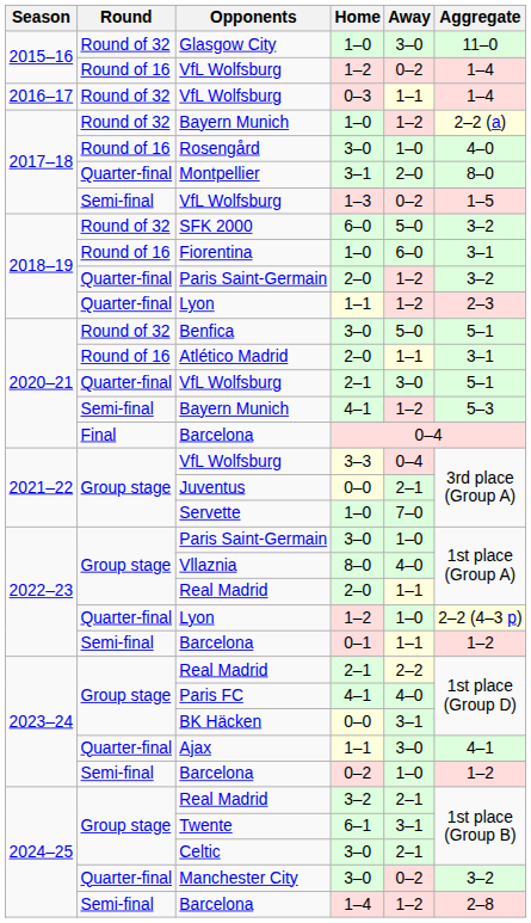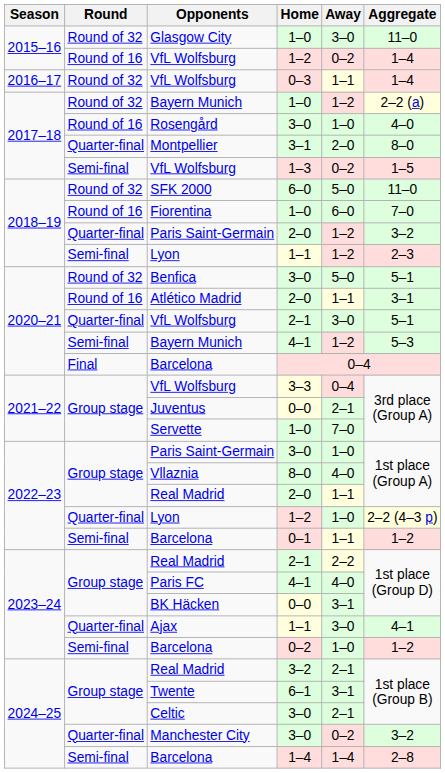 <table class="wikitable">
 <tr>
 <th>Season</th>
 <th>Round</th>
 <th>Opponents</th>
 <th>Home</th>
 <th>Away</th>
 <th>Aggregate</th>
 </tr>
 <tr>
 <td rowspan="2"><a href='#'>2015–16</a></td>
 <td><a href='#'>Round of 32</a></td>
 <td> <a href='#'>Glasgow City</a></td>
 <td bgcolor="#DDFFDD" style="text-align:center;">1–0</td>
 <td bgcolor="#DDFFDD" style="text-align:center;">3–0</td>
 <td bgcolor="#DDFFDD" style="text-align:center;">11–0</td>
 </tr>
 <tr>
 <td><a href='#'>Round of 16</a></td>
 <td> <a href='#'>VfL Wolfsburg</a></td>
 <td bgcolor="#FFDDDD" style="text-align:center;">1–2</td>
 <td bgcolor="#FFDDDD" style="text-align:center;">0–2</td>
 <td bgcolor="#FFDDDD" style="text-align:center;">1–4</td>
 </tr>
 <tr>
 <td><a href='#'>2016–17</a></td>
 <td><a href='#'>Round of 32</a></td>
 <td> <a href='#'>VfL Wolfsburg</a></td>
 <td bgcolor="#FFDDDD" style="text-align:center;">0–3</td>
 <td bgcolor="#FFFFDD" style="text-align:center;">1–1</td>
 <td bgcolor="#FFDDDD" style="text-align:center;">1–4</td>
 </tr>
 <tr>
 <td rowspan="4"><a href='#'>2017–18</a></td>
 <td><a href='#'>Round of 32</a></td>
 <td> <a href='#'>Bayern Munich</a></td>
 <td bgcolor="#DDFFDD" style="text-align:center;">1–0</td>
 <td bgcolor="#FFDDDD" style="text-align:center;">1–2</td>
 <td bgcolor="#FFFFDD" style="text-align:center;">2–2 (<a href='#'>a</a>)</td>
 </tr>
 <tr>
 <td><a href='#'>Round of 16</a></td>
 <td> <a href='#'>Rosengård</a></td>
 <td bgcolor="#DDFFDD" style="text-align:center;">3–0</td>
 <td bgcolor="#DDFFDD" style="text-align:center;">1–0</td>
 <td bgcolor="#DDFFDD" style="text-align:center;">4–0</td>
 </tr>
 <tr>
 <td><a href='#'>Quarter-final</a></td>
 <td> <a href='#'>Montpellier</a></td>
 <td bgcolor="#DDFFDD" style="text-align:center;">3–1</td>
 <td bgcolor="#DDFFDD" style="text-align:center;">2–0</td>
 <td bgcolor="#DDFFDD" style="text-align:center;">8–0</td>
 </tr>
 <tr>
 <td><a href='#'>Semi-final</a></td>
 <td> <a href='#'>VfL Wolfsburg</a></td>
 <td bgcolor="#FFDDDD" style="text-align:center;">1–3</td>
 <td bgcolor="#FFDDDD" style="text-align:center;">0–2</td>
 <td bgcolor="#FFDDDD" style="text-align:center;">1–5</td>
 </tr>
 <tr>
 <td rowspan="4"><a href='#'>2018–19</a></td>
 <td><a href='#'>Round of 32</a></td>
 <td> <a href='#'>SFK 2000</a></td>
 <td bgcolor="#DDFFDD" style="text-align:center;">6–0</td>
 <td bgcolor="#DDFFDD" style="text-align:center;">5–0</td>
-<td bgcolor="#DDFFDD" style="text-align:center;">3–2</td>
+<td bgcolor="#DDFFDD" style="text-align:center;">11–0</td>
 </tr>
 <tr>
 <td><a href='#'>Round of 16</a></td>
 <td> <a href='#'>Fiorentina</a></td>
 <td bgcolor="#DDFFDD" style="text-align:center;">1–0</td>
 <td bgcolor="#DDFFDD" style="text-align:center;">6–0</td>
-<td bgcolor="#DDFFDD" style="text-align:center;">3–1</td>
+<td bgcolor="#DDFFDD" style="text-align:center;">7–0</td>
 </tr>
 <tr>
 <td><a href='#'>Quarter-final</a></td>
 <td> <a href='#'>Paris Saint-Germain</a></td>
 <td bgcolor="#DDFFDD" style="text-align:center;">2–0</td>
 <td bgcolor="#FFDDDD" style="text-align:center;">1–2</td>
 <td bgcolor="#DDFFDD" style="text-align:center;">3–2</td>
 </tr>
 <tr>
-<td><a href='#'>Quarter-final</a></td>
+<td><a href='#'>Semi-final</a></td>
 <td> <a href='#'>Lyon</a></td>
 <td bgcolor="#FFFFDD" style="text-align:center;">1–1</td>
 <td bgcolor="#FFDDDD" style="text-align:center;">1–2</td>
 <td bgcolor="#FFDDDD" style="text-align:center;">2–3</td>
 </tr>
 <tr>
 <td rowspan="5”"><a href='#'>2020–21</a></td>
 <td><a href='#'>Round of 32</a></td>
 <td> <a href='#'>Benfica</a></td>
 <td bgcolor="#DDFFDD" style="text-align:center;">3–0</td>
 <td bgcolor="#DDFFDD" style="text-align:center;">5–0</td>
 <td bgcolor="#DDFFDD" style="text-align:center;">5–1</td>
 </tr>
 <tr>
 <td><a href='#'>Round of 16</a></td>
 <td> <a href='#'>Atlético Madrid</a></td>
 <td bgcolor="#DDFFDD" style="text-align:center;">2–0</td>
 <td bgcolor="#FFFFDD" style="text-align:center;">1–1</td>
 <td bgcolor="#DDFFDD" style="text-align:center;">3–1</td>
 </tr>
 <tr>
 <td><a href='#'>Quarter-final</a></td>
 <td> <a href='#'>VfL Wolfsburg</a></td>
 <td bgcolor="#DDFFDD" style="text-align:center;">2–1</td>
 <td bgcolor="#DDFFDD" style="text-align:center;">3–0</td>
 <td bgcolor="#DDFFDD" style="text-align:center;">5–1</td>
 </tr>
 <tr>
 <td><a href='#'>Semi-final</a></td>
 <td> <a href='#'>Bayern Munich</a></td>
 <td bgcolor="#DDFFDD" style="text-align:center;">4–1</td>
 <td bgcolor="#FFDDDD" style="text-align:center;">1–2</td>
 <td bgcolor="#DDFFDD" style="text-align:center;">5–3</td>
 </tr>
 <tr>
 <td><a href='#'>Final</a></td>
 <td> <a href='#'>Barcelona</a></td>
 <td colspan="3" bgcolor="#FFDDDD" style="text-align:center;">0–4</td>
 </tr>
 <tr>
 <td rowspan="3"><a href='#'>2021–22</a></td>
 <td rowspan="3"><a href='#'>Group stage</a></td>
 <td> <a href='#'>VfL Wolfsburg</a></td>
 <td bgcolor="#FFFFDD" style="text-align:center;">3–3</td>
 <td bgcolor="#FFDDDD" style="text-align:center;">0–4</td>
 <td rowspan="3" style="text-align:center;">3rd place<br>(Group A)</td>
 </tr>
 <tr>
 <td> <a href='#'>Juventus</a></td>
 <td bgcolor="#FFFFDD" style="text-align:center;">0–0</td>
 <td bgcolor="#DDFFDD" style="text-align:center;">2–1</td>
 </tr>
 <tr>
 <td> <a href='#'>Servette</a></td>
 <td bgcolor="#DDFFDD" style="text-align:center;">1–0</td>
 <td bgcolor="#DDFFDD" style="text-align:center;">7–0</td>
 </tr>
 <tr>
 <td rowspan="5"><a href='#'>2022–23</a></td>
 <td rowspan="3"><a href='#'>Group stage</a></td>
 <td> <a href='#'>Paris Saint-Germain</a></td>
 <td bgcolor="#DDFFDD" style="text-align:center;">3–0</td>
 <td bgcolor="#DDFFDD" style="text-align:center;">1–0</td>
 <td rowspan="3" style="text-align:center;">1st place<br>(Group A)</td>
 </tr>
 <tr>
 <td> <a href='#'>Vllaznia</a></td>
 <td bgcolor="#DDFFDD" style="text-align:center;">8–0</td>
 <td bgcolor="#DDFFDD" style="text-align:center;">4–0</td>
 </tr>
 <tr>
 <td> <a href='#'>Real Madrid</a></td>
 <td bgcolor="#DDFFDD" style="text-align:center;">2–0</td>
 <td bgcolor="#FFFFDD" style="text-align:center;">1–1</td>
 </tr>
 <tr>
 <td><a href='#'>Quarter-final</a></td>
 <td> <a href='#'>Lyon</a></td>
 <td bgcolor="#FFDDDD" style="text-align:center;">1–2</td>
 <td bgcolor="#DDFFDD" style="text-align:center;">1–0</td>
 <td bgcolor="#FFFFDD" style="text-align:center;">2–2 (4–3 <a href='#'>p</a>)</td>
 </tr>
 <tr>
 <td><a href='#'>Semi-final</a></td>
 <td> <a href='#'>Barcelona</a></td>
 <td bgcolor="#FFDDDD" style="text-align:center;">0–1</td>
 <td bgcolor="#FFFFDD" style="text-align:center;">1–1</td>
 <td bgcolor="#FFDDDD" style="text-align:center;">1–2</td>
 </tr>
 <tr>
 <td rowspan="5"><a href='#'>2023–24</a></td>
 <td rowspan="3"><a href='#'>Group stage</a></td>
 <td> <a href='#'>Real Madrid</a></td>
 <td bgcolor="#DDFFDD" style="text-align:center;">2–1</td>
 <td bgcolor="#FFFFDD" style="text-align:center;">2–2</td>
 <td rowspan="3" style="text-align:center;">1st place<br>(Group D)</td>
 </tr>
 <tr>
 <td> <a href='#'>Paris FC</a></td>
 <td bgcolor="#DDFFDD" style="text-align:center;">4–1</td>
 <td bgcolor="#DDFFDD" style="text-align:center;">4–0</td>
 </tr>
 <tr>
 <td> <a href='#'>BK Häcken</a></td>
 <td bgcolor="#FFFFDD" style="text-align:center;">0–0</td>
 <td bgcolor="#DDFFDD" style="text-align:center;">3–1</td>
 </tr>
 <tr>
 <td><a href='#'>Quarter-final</a></td>
 <td> <a href='#'>Ajax</a></td>
 <td bgcolor="#FFFFDD" style="text-align:center;">1–1</td>
 <td bgcolor="#DDFFDD" style="text-align:center;">3–0</td>
 <td bgcolor="#DDFFDD" style="text-align:center;">4–1</td>
 </tr>
 <tr>
 <td><a href='#'>Semi-final</a></td>
 <td> <a href='#'>Barcelona</a></td>
 <td bgcolor="#FFDDDD" style="text-align:center;">0–2</td>
 <td bgcolor="#DDFFDD" style="text-align:center;">1–0</td>
 <td bgcolor="#FFDDDD" style="text-align:center;">1–2</td>
 </tr>
 <tr>
 <td rowspan="5"><a href='#'>2024–25</a></td>
 <td rowspan="3"><a href='#'>Group stage</a></td>
 <td> <a href='#'>Real Madrid</a></td>
 <td bgcolor="#DDFFDD" style="text-align:center;">3–2</td>
 <td bgcolor="#DDFFDD" style="text-align:center;">2–1</td>
 <td rowspan="3" style="text-align:center;">1st place<br>(Group B)</td>
 </tr>
 <tr>
 <td> <a href='#'>Twente</a></td>
 <td bgcolor="#DDFFDD" style="text-align:center;">6–1</td>
 <td bgcolor="#DDFFDD" style="text-align:center;">3–1</td>
 </tr>
 <tr>
 <td> <a href='#'>Celtic</a></td>
 <td bgcolor="#DDFFDD" style="text-align:center;">3–0</td>
 <td bgcolor="#DDFFDD" style="text-align:center;">2–1</td>
 </tr>
 <tr>
 <td><a href='#'>Quarter-final</a></td>
 <td> <a href='#'>Manchester City</a></td>
 <td bgcolor="#DDFFDD" style="text-align:center;">3–0</td>
 <td bgcolor="#FFDDDD" style="text-align:center;">0–2</td>
 <td bgcolor="#DDFFDD" style="text-align:center;">3–2</td>
 </tr>
 <tr>
 <td><a href='#'>Semi-final</a></td>
 <td> <a href='#'>Barcelona</a></td>
 <td bgcolor="#FFDDDD" style="text-align:center;">1–4</td>
-<td bgcolor="#FFDDDD" style="text-align:center;">1–2</td>
+<td bgcolor="#FFDDDD" style="text-align:center;">1–4</td>
 <td bgcolor="#FFDDDD" style="text-align:center;">2–8</td>
 </tr>
 </table>
